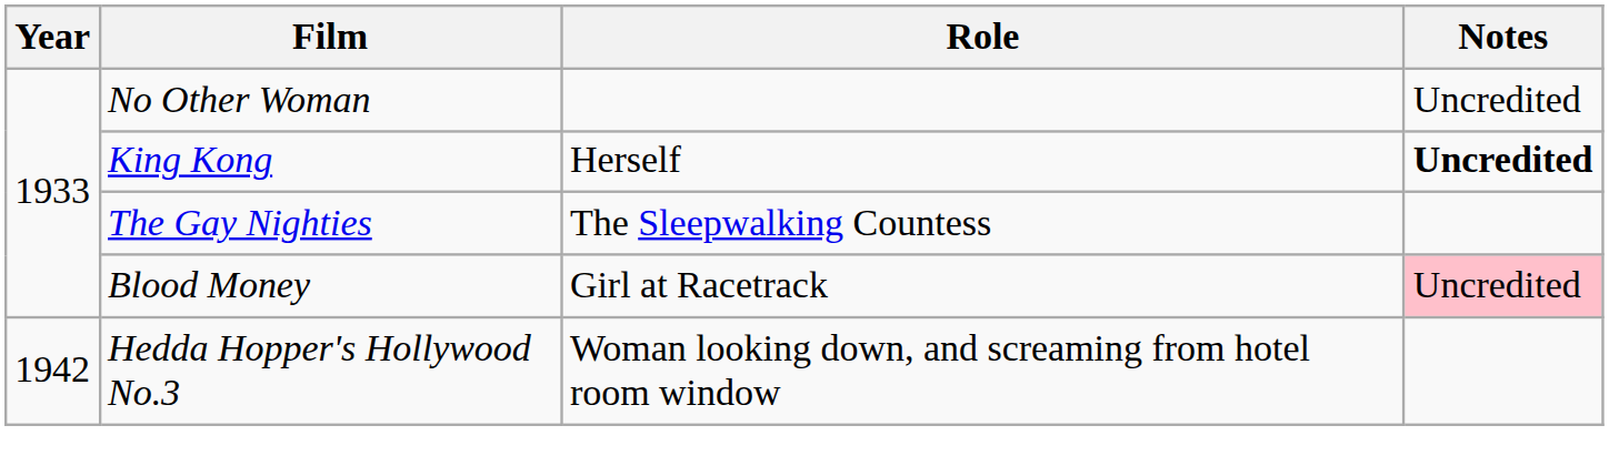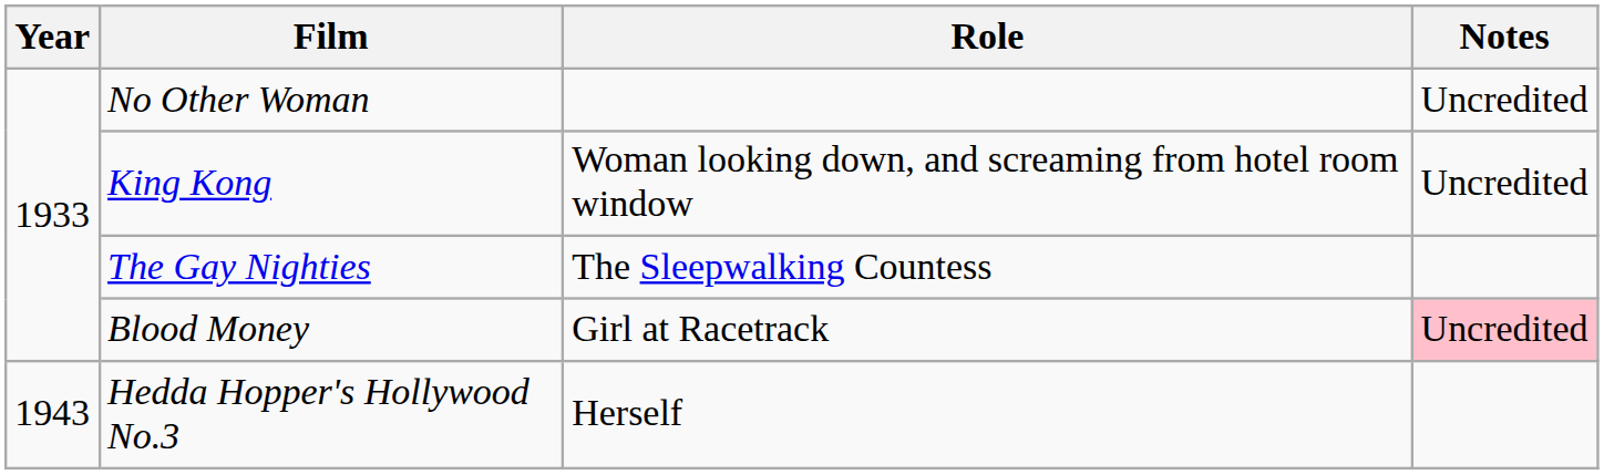 <table class="wikitable" style="font-size: 90%;">
 <tr>
 <th>Year</th>
 <th>Film</th>
 <th>Role</th>
 <th>Notes</th>
 </tr>
 <tr>
 <td rowspan="4">1933</td>
 <td><em>No Other Woman</em></td>
 <td></td>
 <td>Uncredited</td>
 </tr>
 <tr>
 <td><em><a href='#'>King Kong</a></em></td>
-<td>Herself</td>
-<td><strong>Uncredited</strong></td>
+<td>Woman looking down, and screaming from hotel room window</td>
+<td>Uncredited</td>
 </tr>
 <tr>
 <td><em><a href='#'>The Gay Nighties</a></em></td>
 <td>The <a href='#'>Sleepwalking</a> Countess</td>
 <td></td>
 </tr>
 <tr>
 <td><em>Blood Money</em></td>
 <td>Girl at Racetrack</td>
 <td style="background: pink;">Uncredited</td>
 </tr>
 <tr>
-<td>1942</td>
+<td>1943</td>
 <td><em>Hedda Hopper's Hollywood No.3</em></td>
-<td>Woman looking down, and screaming from hotel room window</td>
+<td>Herself</td>
 <td></td>
 </tr>
 </table>
